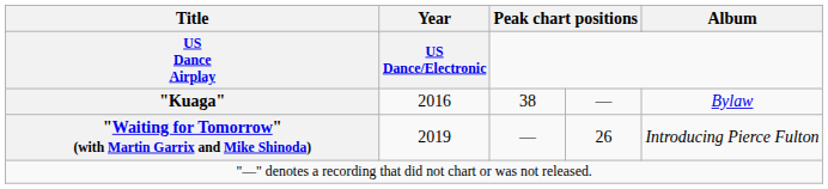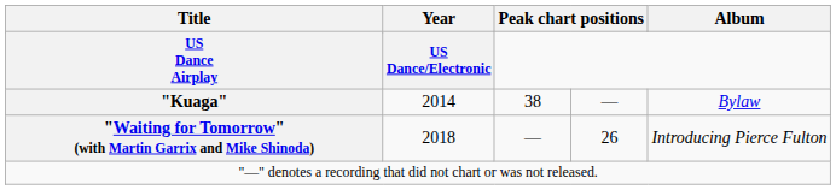 <table class="wikitable plainrowheaders" style="text-align:center;">
 <tr>
 <th scope="col" rowspan="2" style="width:22em;">Title</th>
 <th scope="col" rowspan="2" style="width:2em;">Year</th>
 <th scope="col" colspan="2">Peak chart positions</th>
 <th scope="col" rowspan="2">Album</th>
 </tr>
 <tr>
 </tr>
 <tr>
 <th scope="col" style="width:3em;font-size:85%;"><a href='#'>US<br>Dance<br>Airplay</a><br></th>
 <th scope="col" style="width:3em;font-size:85%;"><a href='#'>US<br>Dance/Electronic</a><br></th>
 </tr>
 <tr>
 <th scope="row">"Kuaga"</th>
-<td>2016</td>
+<td>2014</td>
 <td>38</td>
 <td>—</td>
 <td><em><a href='#'>Bylaw</a></em></td>
 </tr>
 <tr>
 <th scope="row">"<a href='#'>Waiting for Tomorrow</a>" <br><small>(with <a href='#'>Martin Garrix</a> and <a href='#'>Mike Shinoda</a>)</small></th>
-<td>2019</td>
+<td>2018</td>
 <td>—</td>
 <td>26</td>
 <td><em>Introducing Pierce Fulton</em></td>
 </tr>
 <tr>
 <td colspan="5" style="font-size:85%">"—" denotes a recording that did not chart or was not released.</td>
 </tr>
 </table>
